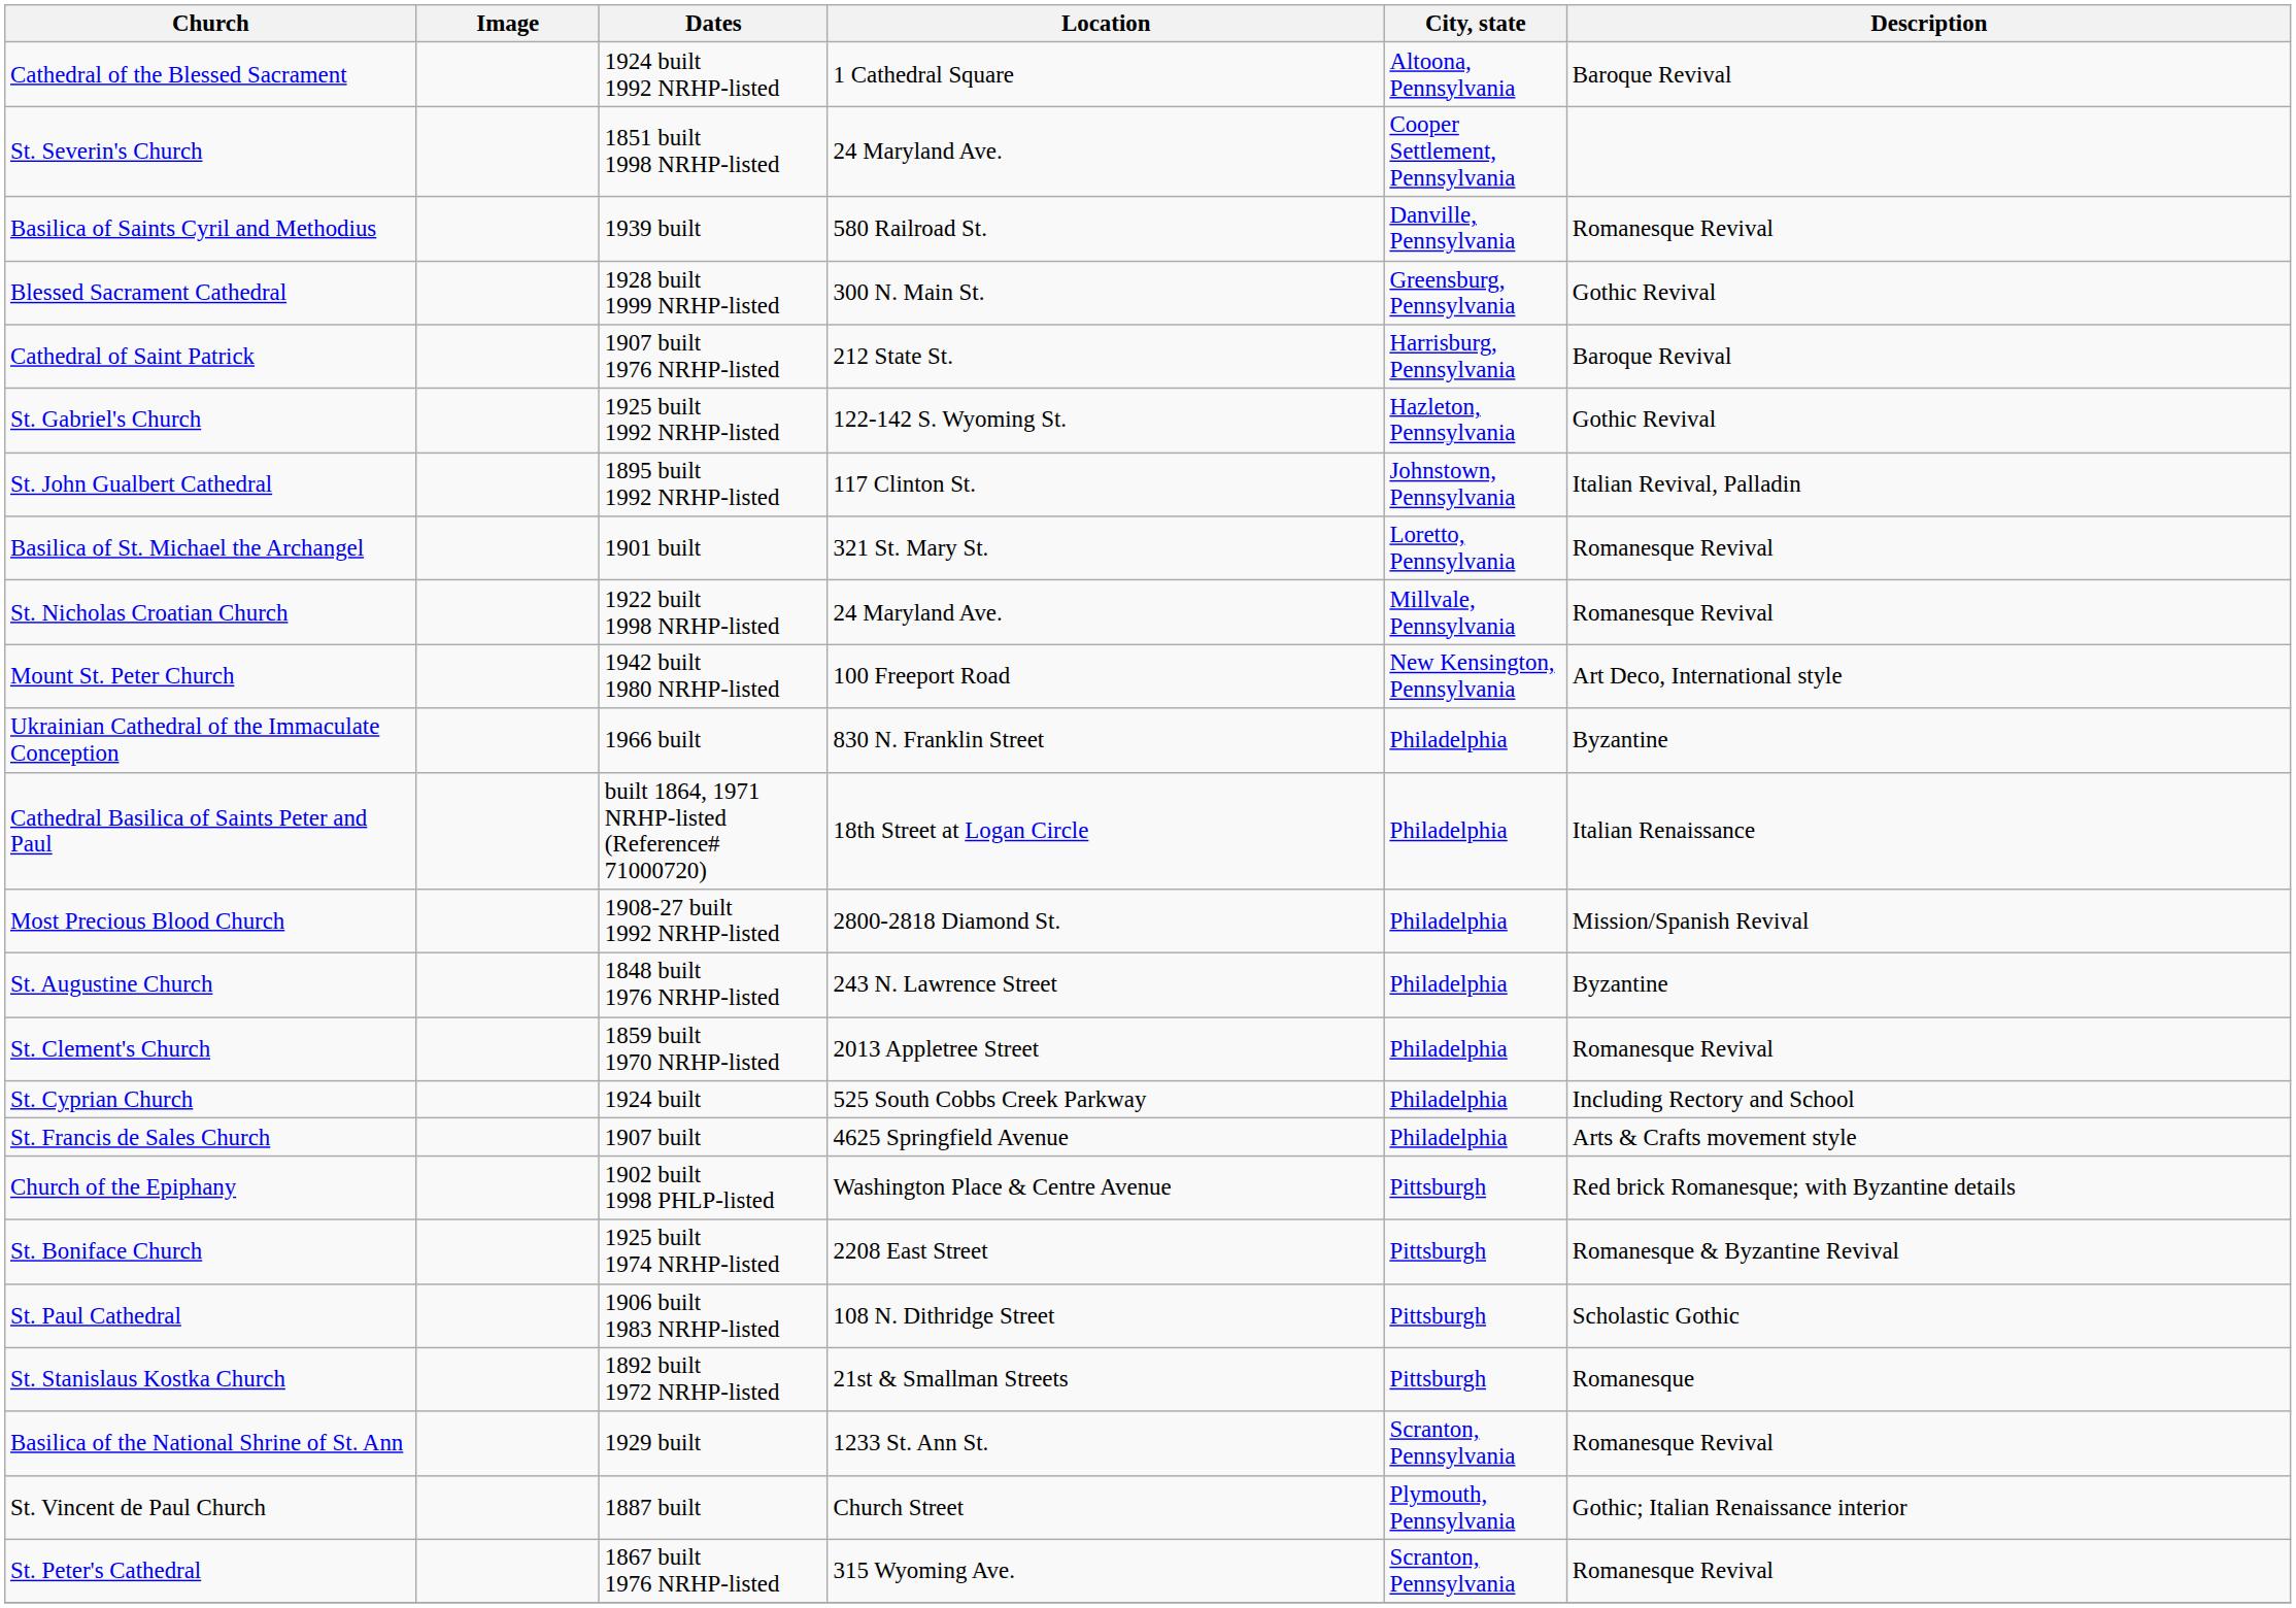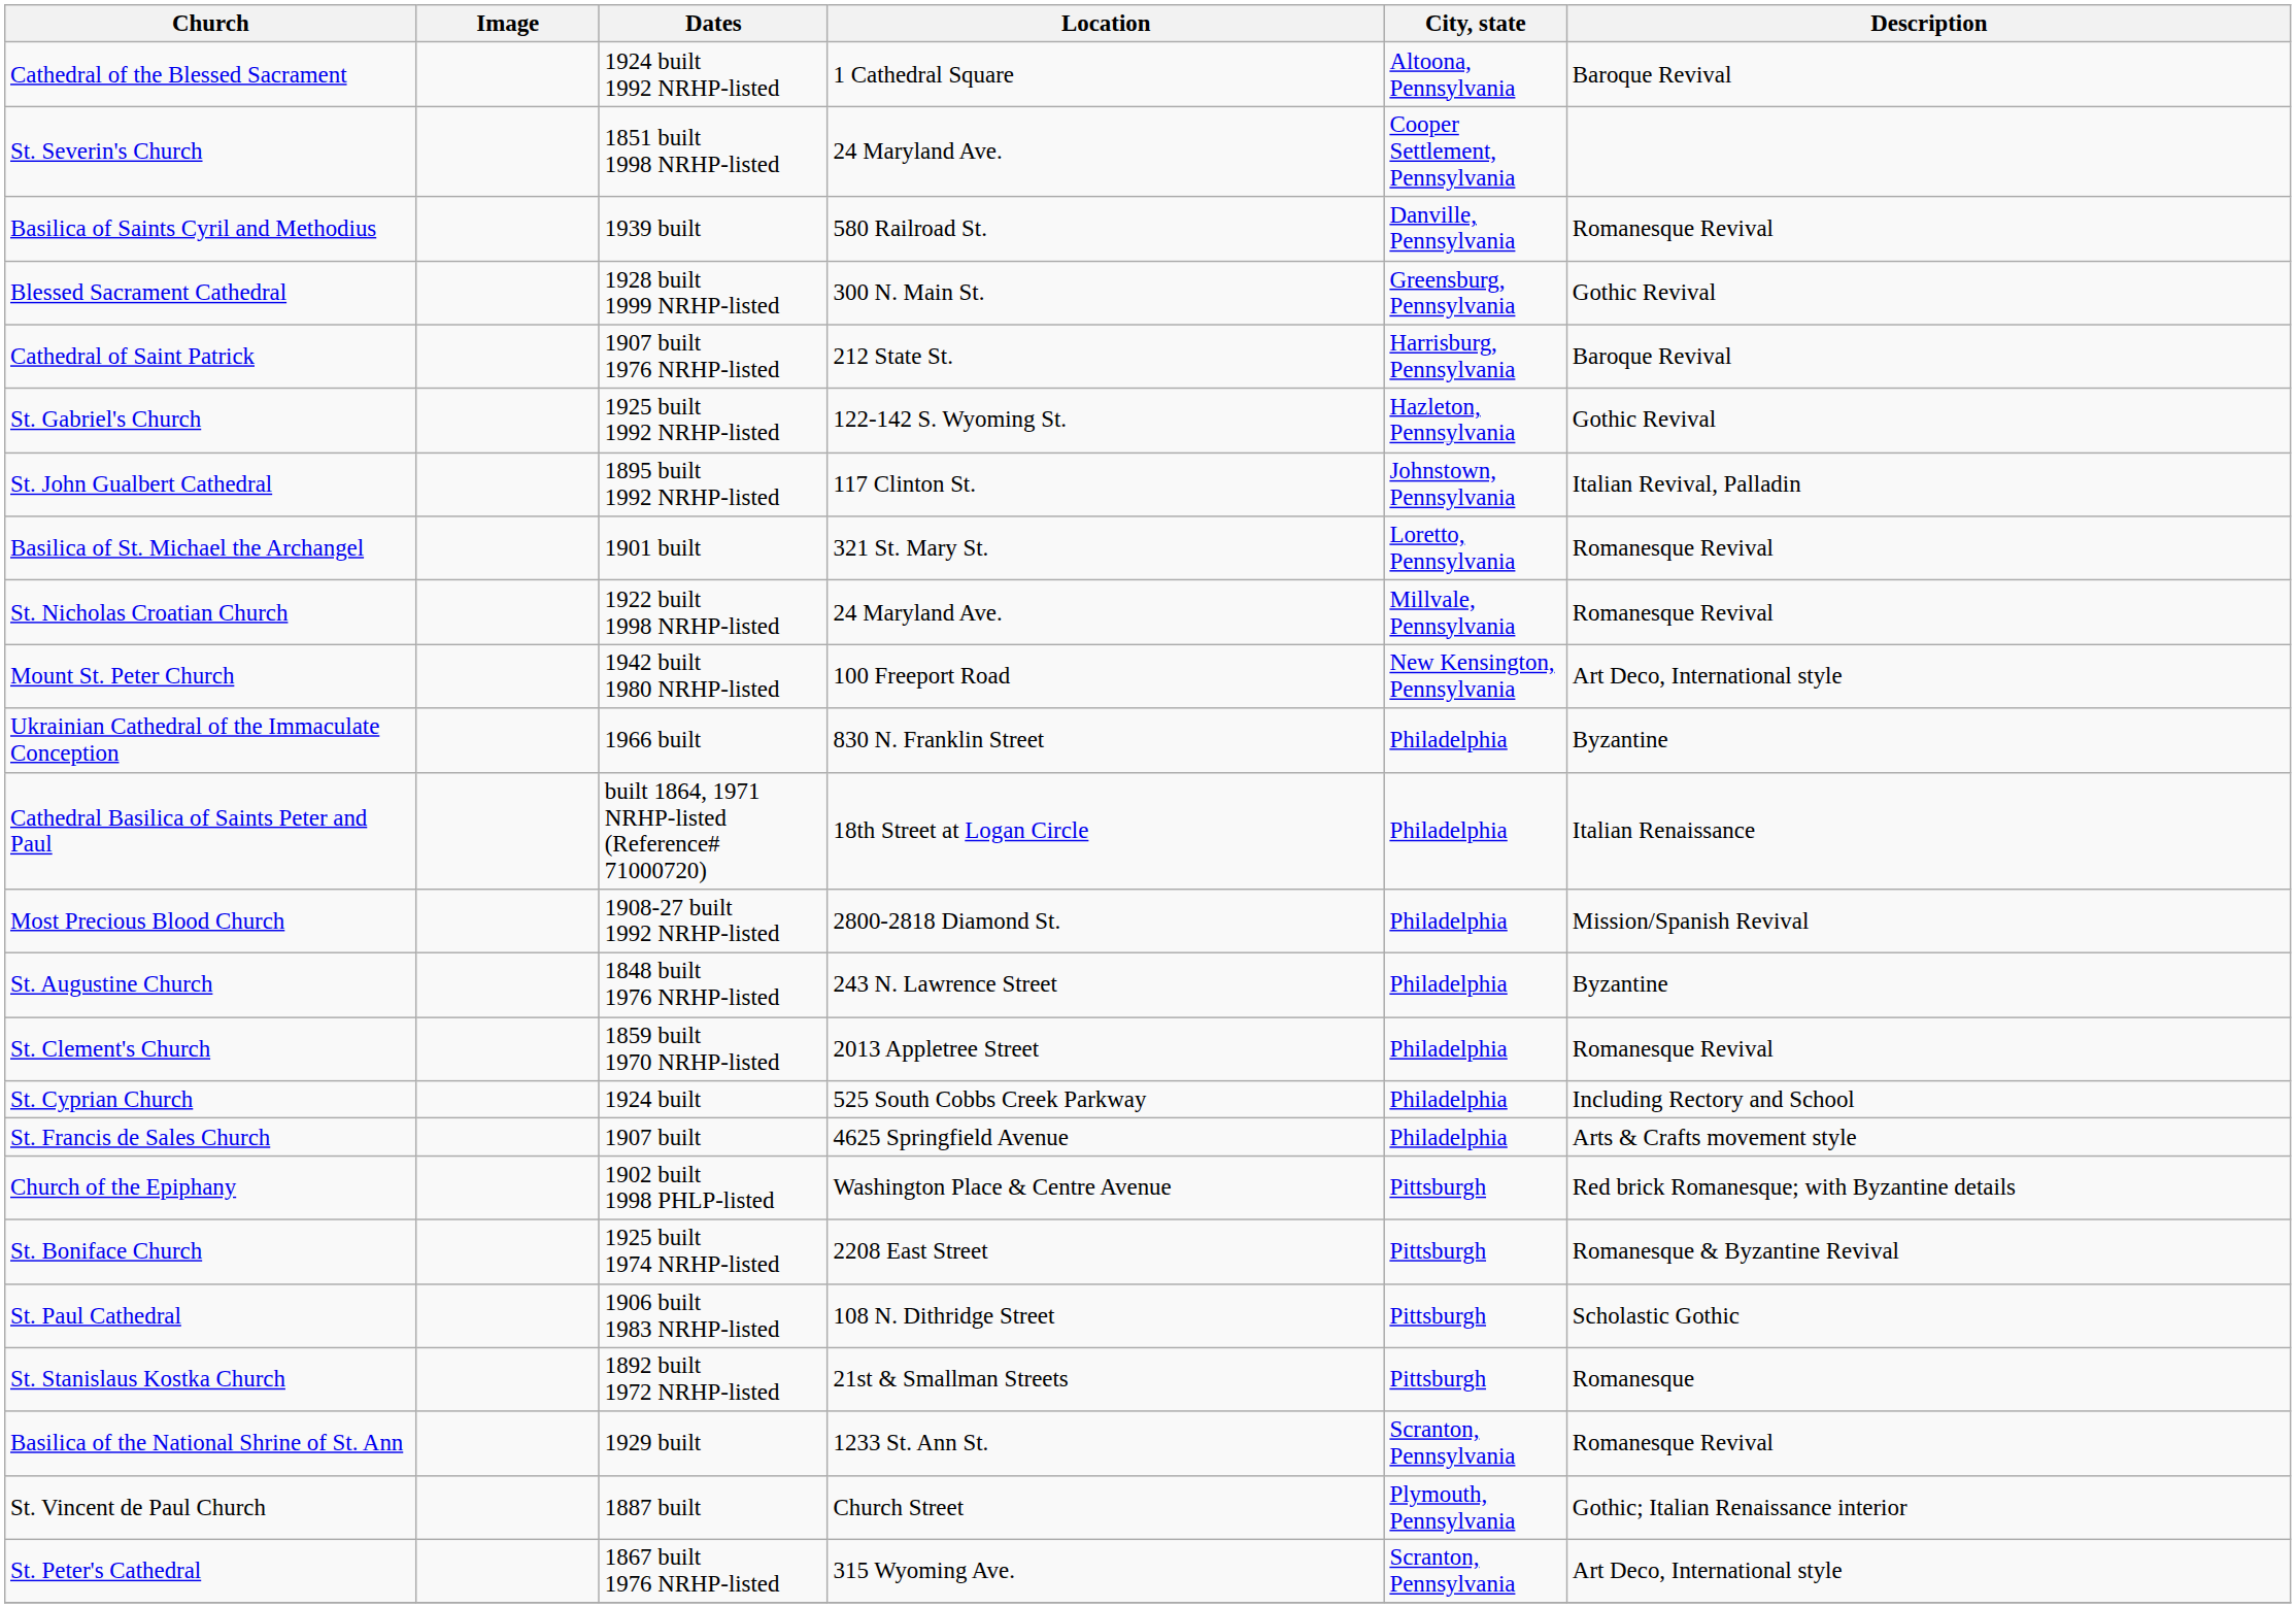 <table class="wikitable sortable" style="width:98%">
 <tr>
 <th width = 18%><strong>Church</strong></th>
 <th width = 8% class="unsortable"><strong>Image</strong></th>
 <th width = 10%><strong>Dates</strong></th>
 <th><strong>Location</strong></th>
 <th width = 8%><strong>City, state</strong></th>
 <th class="unsortable"><strong>Description</strong></th>
 </tr>
 <tr>
 <td><a href='#'>Cathedral of the Blessed Sacrament</a></td>
 <td></td>
 <td>1924 built<br>1992 NRHP-listed</td>
 <td>1 Cathedral Square<br><small></small></td>
 <td><a href='#'>Altoona, Pennsylvania</a></td>
 <td>Baroque Revival</td>
 </tr>
 <tr>
 <td><a href='#'>St. Severin's Church</a></td>
 <td></td>
 <td>1851 built<br>1998 NRHP-listed</td>
 <td>24 Maryland Ave.<br><small></small></td>
 <td><a href='#'>Cooper Settlement, Pennsylvania</a></td>
 <td></td>
 </tr>
 <tr>
 <td><a href='#'>Basilica of Saints Cyril and Methodius</a></td>
 <td></td>
 <td>1939 built</td>
 <td>580 Railroad St.<br><small></small></td>
 <td><a href='#'>Danville, Pennsylvania</a></td>
 <td>Romanesque Revival</td>
 </tr>
 <tr>
 <td><a href='#'>Blessed Sacrament Cathedral</a></td>
 <td></td>
 <td>1928 built<br>1999 NRHP-listed</td>
 <td>300 N. Main St.<br><small></small></td>
 <td><a href='#'>Greensburg, Pennsylvania</a></td>
 <td>Gothic Revival</td>
 </tr>
 <tr>
 <td><a href='#'>Cathedral of Saint Patrick</a></td>
 <td></td>
 <td>1907 built<br>1976 NRHP-listed</td>
 <td>212 State St.<br><small></small></td>
 <td><a href='#'>Harrisburg, Pennsylvania</a></td>
 <td>Baroque Revival</td>
 </tr>
 <tr>
 <td><a href='#'>St. Gabriel's Church</a></td>
 <td></td>
 <td>1925 built<br>1992 NRHP-listed</td>
 <td>122-142 S. Wyoming St.<br><small></small></td>
 <td><a href='#'>Hazleton, Pennsylvania</a></td>
 <td>Gothic Revival</td>
 </tr>
 <tr>
 <td><a href='#'>St. John Gualbert Cathedral</a></td>
 <td></td>
 <td>1895 built<br>1992 NRHP-listed</td>
 <td>117 Clinton St.<br><small></small></td>
 <td><a href='#'>Johnstown, Pennsylvania</a></td>
 <td>Italian Revival, Palladin</td>
 </tr>
 <tr>
 <td><a href='#'>Basilica of St. Michael the Archangel</a></td>
 <td></td>
 <td>1901 built</td>
 <td>321 St. Mary St.<br><small></small></td>
 <td><a href='#'>Loretto, Pennsylvania</a></td>
 <td>Romanesque Revival</td>
 </tr>
 <tr>
 <td><a href='#'>St. Nicholas Croatian Church</a></td>
 <td></td>
 <td>1922 built<br>1998 NRHP-listed</td>
 <td>24 Maryland Ave.<br><small></small></td>
 <td><a href='#'>Millvale, Pennsylvania</a></td>
 <td>Romanesque Revival</td>
 </tr>
 <tr>
 <td><a href='#'>Mount St. Peter Church</a></td>
 <td></td>
 <td>1942 built<br>1980 NRHP-listed</td>
 <td>100 Freeport Road<br><small></small></td>
 <td><a href='#'>New Kensington, Pennsylvania</a></td>
 <td>Art Deco, International style</td>
 </tr>
 <tr>
 <td><a href='#'>Ukrainian Cathedral of the Immaculate Conception</a></td>
 <td></td>
 <td>1966 built</td>
 <td>830 N. Franklin Street</td>
 <td><a href='#'>Philadelphia</a></td>
 <td>Byzantine</td>
 </tr>
 <tr>
 <td><a href='#'>Cathedral Basilica of Saints Peter and Paul</a></td>
 <td></td>
 <td>built 1864, 1971 NRHP-listed (Reference# 71000720)</td>
 <td>18th Street at <a href='#'>Logan Circle</a></td>
 <td><a href='#'>Philadelphia</a></td>
 <td>Italian Renaissance</td>
 </tr>
 <tr>
 <td><a href='#'>Most Precious Blood Church</a></td>
 <td></td>
 <td>1908-27 built<br>1992 NRHP-listed</td>
 <td>2800-2818 Diamond St.<br><small></small></td>
 <td><a href='#'>Philadelphia</a></td>
 <td>Mission/Spanish Revival</td>
 </tr>
 <tr>
 <td><a href='#'>St. Augustine Church</a></td>
 <td></td>
 <td>1848 built<br>1976 NRHP-listed</td>
 <td>243 N. Lawrence Street</td>
 <td><a href='#'>Philadelphia</a></td>
 <td>Byzantine</td>
 </tr>
 <tr>
 <td><a href='#'>St. Clement's Church</a></td>
 <td></td>
 <td>1859 built<br>1970 NRHP-listed</td>
 <td>2013 Appletree Street</td>
 <td><a href='#'>Philadelphia</a></td>
 <td>Romanesque Revival</td>
 </tr>
 <tr>
 <td><a href='#'>St. Cyprian Church</a></td>
 <td></td>
 <td>1924 built</td>
 <td>525 South Cobbs Creek Parkway</td>
 <td><a href='#'>Philadelphia</a></td>
 <td>Including Rectory and School</td>
 </tr>
 <tr>
 <td><a href='#'>St. Francis de Sales Church</a></td>
 <td></td>
 <td>1907 built</td>
 <td>4625 Springfield Avenue</td>
 <td><a href='#'>Philadelphia</a></td>
 <td>Arts & Crafts movement style</td>
 </tr>
 <tr>
 <td><a href='#'>Church of the Epiphany</a></td>
 <td></td>
 <td>1902 built<br>1998 PHLP-listed</td>
 <td>Washington Place & Centre Avenue</td>
 <td><a href='#'>Pittsburgh</a></td>
 <td>Red brick Romanesque; with Byzantine details</td>
 </tr>
 <tr>
 <td><a href='#'>St. Boniface Church</a></td>
 <td></td>
 <td>1925 built<br>1974 NRHP-listed</td>
 <td>2208 East Street</td>
 <td><a href='#'>Pittsburgh</a></td>
 <td>Romanesque & Byzantine Revival</td>
 </tr>
 <tr>
 <td><a href='#'>St. Paul Cathedral</a></td>
 <td></td>
 <td>1906 built<br>1983 NRHP-listed</td>
 <td>108 N. Dithridge Street</td>
 <td><a href='#'>Pittsburgh</a></td>
 <td>Scholastic Gothic</td>
 </tr>
 <tr>
 <td><a href='#'>St. Stanislaus Kostka Church</a></td>
 <td></td>
 <td>1892 built<br>1972 NRHP-listed</td>
 <td>21st & Smallman Streets</td>
 <td><a href='#'>Pittsburgh</a></td>
 <td>Romanesque</td>
 </tr>
 <tr>
 <td><a href='#'>Basilica of the National Shrine of St. Ann</a></td>
 <td></td>
 <td>1929 built</td>
 <td>1233 St. Ann St.<br><small></small></td>
 <td><a href='#'>Scranton, Pennsylvania</a></td>
 <td>Romanesque Revival</td>
 </tr>
 <tr>
 <td>St. Vincent de Paul Church</td>
 <td></td>
 <td>1887 built</td>
 <td>Church Street</td>
 <td><a href='#'>Plymouth, Pennsylvania</a></td>
 <td>Gothic; Italian Renaissance interior</td>
 </tr>
 <tr>
 <td><a href='#'>St. Peter's Cathedral</a></td>
 <td></td>
 <td>1867 built<br>1976 NRHP-listed</td>
 <td>315 Wyoming Ave.<br><small></small></td>
 <td><a href='#'>Scranton, Pennsylvania</a></td>
-<td>Romanesque Revival</td>
+<td>Art Deco, International style</td>
 </tr>
 <tr>
 </tr>
 </table>
